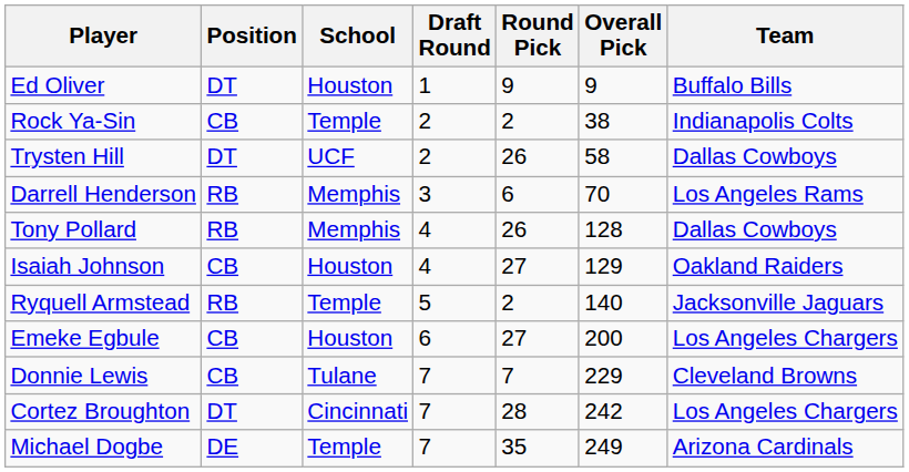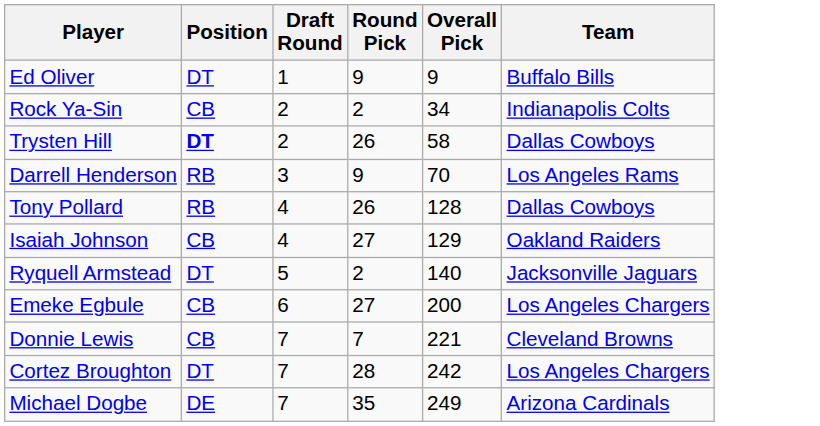 <table class="wikitable sortable" border="1">
 <tr>
 <th>Player</th>
 <th>Position</th>
-<th>School</th>
 <th>Draft<br>Round</th>
 <th>Round<br>Pick</th>
 <th>Overall<br>Pick</th>
 <th>Team</th>
 </tr>
 <tr>
 <td><a href='#'>Ed Oliver</a></td>
 <td><a href='#'>DT</a></td>
-<td><a href='#'>Houston</a></td>
 <td>1</td>
 <td>9</td>
 <td>9</td>
 <td><a href='#'>Buffalo Bills</a></td>
 </tr>
 <tr>
 <td><a href='#'>Rock Ya-Sin</a></td>
 <td><a href='#'>CB</a></td>
-<td><a href='#'>Temple</a></td>
 <td>2</td>
 <td>2</td>
-<td>38</td>
+<td>34</td>
 <td><a href='#'>Indianapolis Colts</a></td>
 </tr>
 <tr>
 <td><a href='#'>Trysten Hill</a></td>
-<td><a href='#'>DT</a></td>
-<td><a href='#'>UCF</a></td>
+<td><strong><a href='#'>DT</a></strong></td>
 <td>2</td>
 <td>26</td>
 <td>58</td>
 <td><a href='#'>Dallas Cowboys</a></td>
 </tr>
 <tr>
 <td><a href='#'>Darrell Henderson</a></td>
 <td><a href='#'>RB</a></td>
-<td><a href='#'>Memphis</a></td>
 <td>3</td>
-<td>6</td>
+<td>9</td>
 <td>70</td>
 <td><a href='#'>Los Angeles Rams</a></td>
 </tr>
 <tr>
 <td><a href='#'>Tony Pollard</a></td>
 <td><a href='#'>RB</a></td>
-<td><a href='#'>Memphis</a></td>
 <td>4</td>
 <td>26</td>
 <td>128</td>
 <td><a href='#'>Dallas Cowboys</a></td>
 </tr>
 <tr>
 <td><a href='#'>Isaiah Johnson</a></td>
 <td><a href='#'>CB</a></td>
-<td><a href='#'>Houston</a></td>
 <td>4</td>
 <td>27</td>
 <td>129</td>
 <td><a href='#'>Oakland Raiders</a></td>
 </tr>
 <tr>
 <td><a href='#'>Ryquell Armstead</a></td>
-<td><a href='#'>RB</a></td>
-<td><a href='#'>Temple</a></td>
+<td><a href='#'>DT</a></td>
 <td>5</td>
 <td>2</td>
 <td>140</td>
 <td><a href='#'>Jacksonville Jaguars</a></td>
 </tr>
 <tr>
 <td><a href='#'>Emeke Egbule</a></td>
 <td><a href='#'>CB</a></td>
-<td><a href='#'>Houston</a></td>
 <td>6</td>
 <td>27</td>
 <td>200</td>
 <td><a href='#'>Los Angeles Chargers</a></td>
 </tr>
 <tr>
 <td><a href='#'>Donnie Lewis</a></td>
 <td><a href='#'>CB</a></td>
-<td><a href='#'>Tulane</a></td>
 <td>7</td>
 <td>7</td>
-<td>229</td>
+<td>221</td>
 <td><a href='#'>Cleveland Browns</a></td>
 </tr>
 <tr>
 <td><a href='#'>Cortez Broughton</a></td>
 <td><a href='#'>DT</a></td>
-<td><a href='#'>Cincinnati</a></td>
 <td>7</td>
 <td>28</td>
 <td>242</td>
 <td><a href='#'>Los Angeles Chargers</a></td>
 </tr>
 <tr>
 <td><a href='#'>Michael Dogbe</a></td>
 <td><a href='#'>DE</a></td>
-<td><a href='#'>Temple</a></td>
 <td>7</td>
 <td>35</td>
 <td>249</td>
 <td><a href='#'>Arizona Cardinals</a></td>
 </tr>
 </table>
